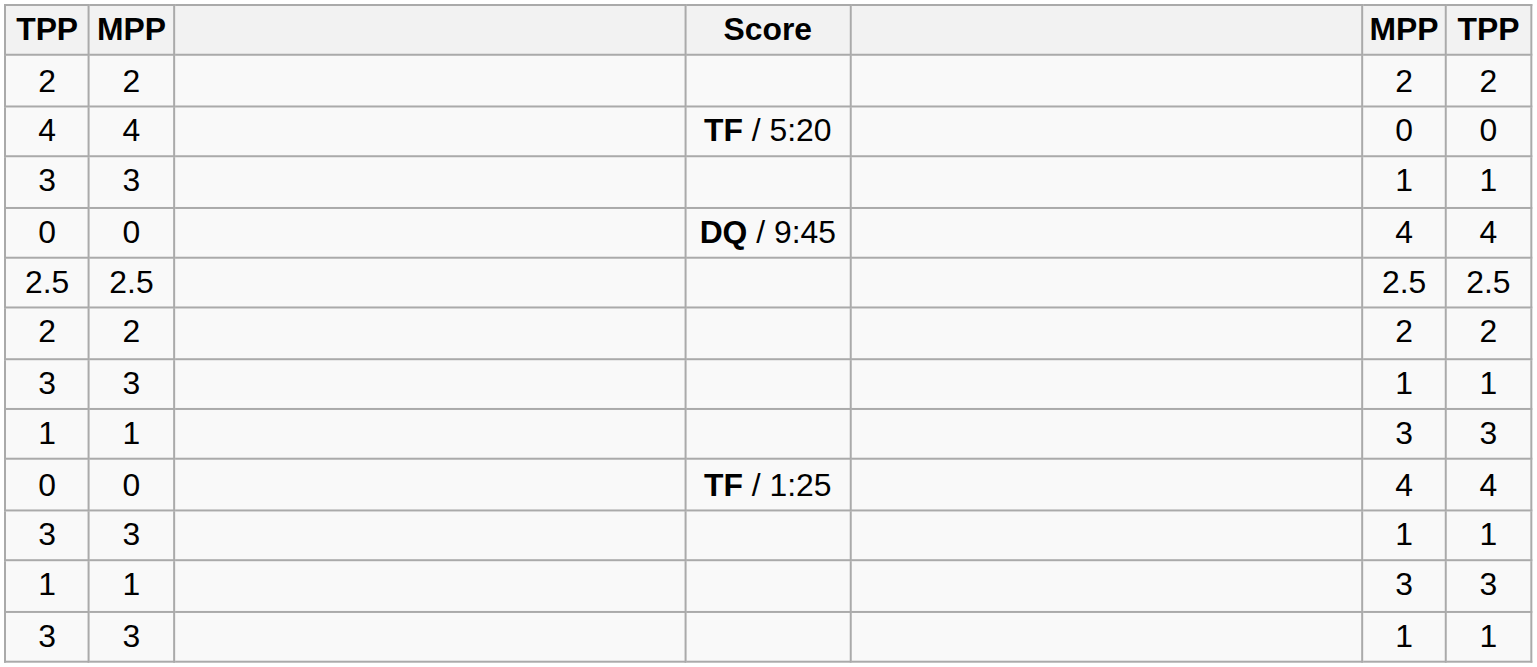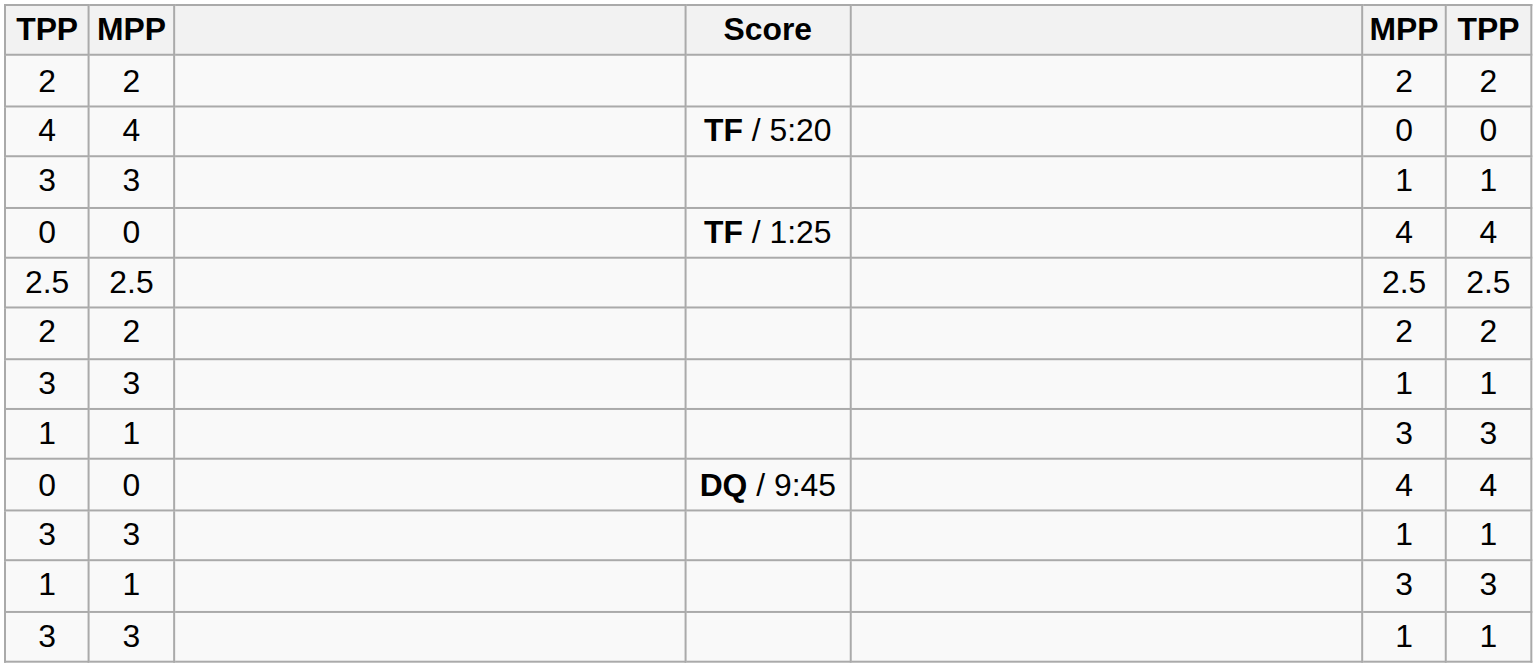 <table class="wikitable" style="text-align: center;" |>
 <tr>
 <th width="35">TPP</th>
 <th width="35">MPP</th>
 <th width="250"></th>
 <th width="75">Score</th>
 <th width="250"></th>
 <th width="35">MPP</th>
 <th width="35">TPP</th>
 </tr>
 <tr>
 <td>2</td>
 <td>2</td>
 <td style="text-align:left;"></td>
 <td></td>
 <td style="text-align:left;"></td>
 <td>2</td>
 <td>2</td>
 </tr>
 <tr>
 <td>4</td>
 <td>4</td>
 <td style="text-align:left;"></td>
 <td><strong>TF</strong> / 5:20</td>
 <td style="text-align:left;"><strong></strong></td>
 <td>0</td>
 <td>0</td>
 </tr>
 <tr>
 <td>3</td>
 <td>3</td>
 <td style="text-align:left;"></td>
 <td></td>
 <td style="text-align:left;"><strong></strong></td>
 <td>1</td>
 <td>1</td>
 </tr>
 <tr>
 <td>0</td>
 <td>0</td>
 <td style="text-align:left;"><strong></strong></td>
-<td><strong>DQ</strong> / 9:45</td>
+<td><strong>TF</strong> / 1:25</td>
 <td style="text-align:left;"></td>
 <td>4</td>
 <td>4</td>
 </tr>
 <tr>
 <td>2.5</td>
 <td>2.5</td>
 <td style="text-align:left;"></td>
 <td></td>
 <td style="text-align:left;"></td>
 <td>2.5</td>
 <td>2.5</td>
 </tr>
 <tr>
 <td>2</td>
 <td>2</td>
 <td style="text-align:left;"></td>
 <td></td>
 <td style="text-align:left;"></td>
 <td>2</td>
 <td>2</td>
 </tr>
 <tr>
 <td>3</td>
 <td>3</td>
 <td style="text-align:left;"></td>
 <td></td>
 <td style="text-align:left;"><strong></strong></td>
 <td>1</td>
 <td>1</td>
 </tr>
 <tr>
 <td>1</td>
 <td>1</td>
 <td style="text-align:left;"><strong></strong></td>
 <td></td>
 <td style="text-align:left;"></td>
 <td>3</td>
 <td>3</td>
 </tr>
 <tr>
 <td>0</td>
 <td>0</td>
 <td style="text-align:left;"><strong></strong></td>
-<td><strong>TF</strong> / 1:25</td>
+<td><strong>DQ</strong> / 9:45</td>
 <td style="text-align:left;"></td>
 <td>4</td>
 <td>4</td>
 </tr>
 <tr>
 <td>3</td>
 <td>3</td>
 <td style="text-align:left;"></td>
 <td></td>
 <td style="text-align:left;"><strong></strong></td>
 <td>1</td>
 <td>1</td>
 </tr>
 <tr>
 <td>1</td>
 <td>1</td>
 <td style="text-align:left;"><strong></strong></td>
 <td></td>
 <td style="text-align:left;"></td>
 <td>3</td>
 <td>3</td>
 </tr>
 <tr>
 <td>3</td>
 <td>3</td>
 <td style="text-align:left;"></td>
 <td></td>
 <td style="text-align:left;"><strong></strong></td>
 <td>1</td>
 <td>1</td>
 </tr>
 </table>
